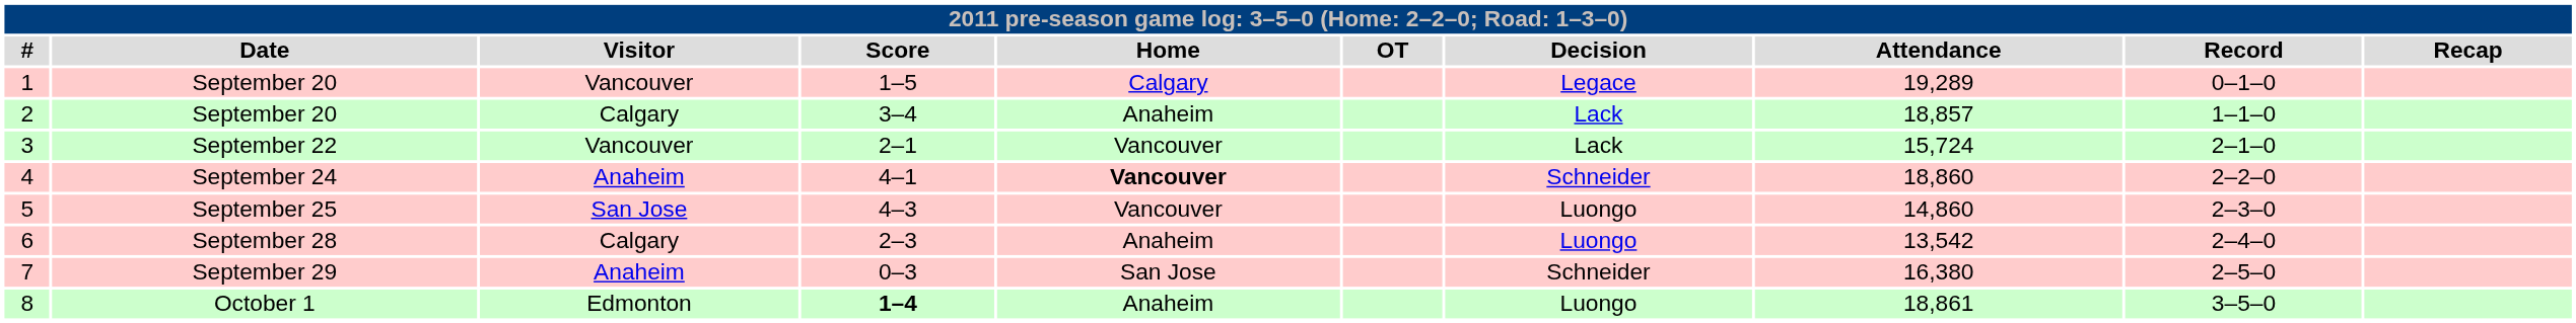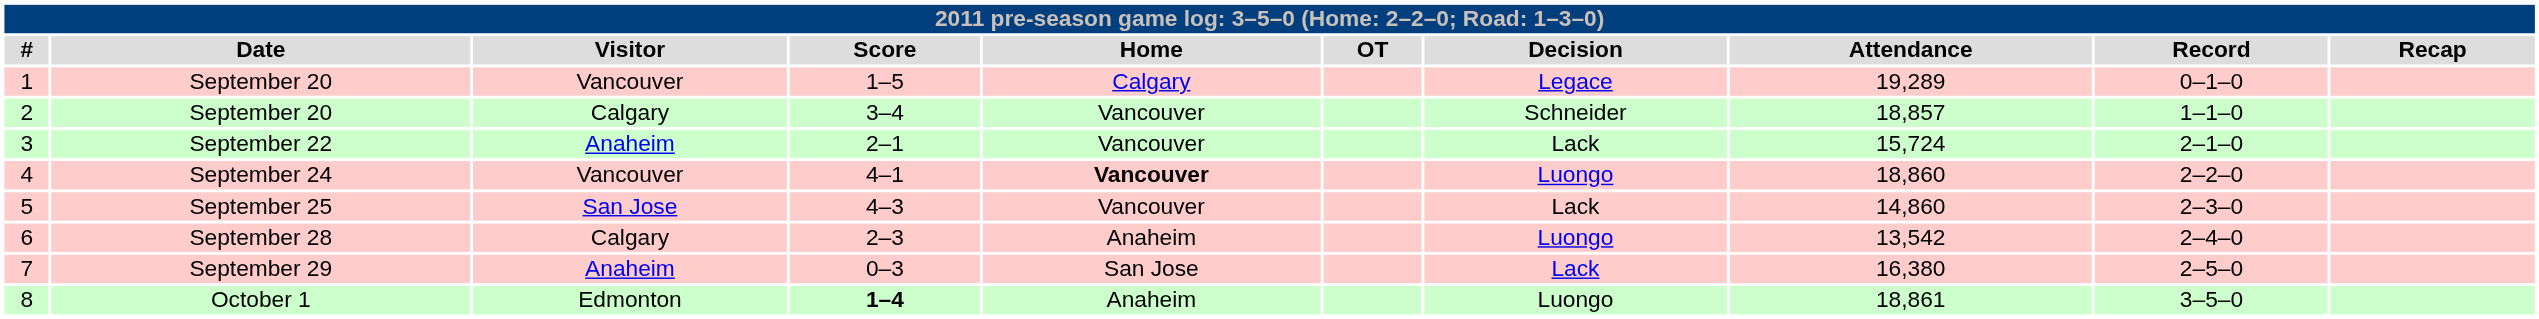 <table class="toccolours collapsible  collapsed"  style="width:90%; clear:both; margin:1.5em auto; text-align:center;">
 <tr>
 <th colspan=10 style="background:#003e7e; color:#c9c0bb;">2011 pre-season game log: 3–5–0 (Home: 2–2–0; Road: 1–3–0)</th>
 </tr>
 <tr style="text-align:center; background:#ddd;">
 <th>#</th>
 <th>Date</th>
 <th>Visitor</th>
 <th>Score</th>
 <th>Home</th>
 <th>OT</th>
 <th>Decision</th>
 <th>Attendance</th>
 <th>Record</th>
 <th>Recap</th>
 </tr>
 <tr style="background:#fcc;">
 <td>1</td>
 <td>September 20</td>
 <td>Vancouver</td>
 <td>1–5</td>
 <td><a href='#'>Calgary</a></td>
 <td></td>
 <td><a href='#'>Legace</a></td>
 <td>19,289</td>
 <td>0–1–0</td>
 <td></td>
 </tr>
 <tr style="background:#cfc;">
 <td>2</td>
 <td>September 20</td>
 <td>Calgary</td>
 <td>3–4</td>
-<td>Anaheim</td>
+<td>Vancouver</td>
 <td></td>
-<td><a href='#'>Lack</a></td>
+<td>Schneider</td>
 <td>18,857</td>
 <td>1–1–0</td>
 <td></td>
 </tr>
 <tr style="background:#cfc;">
 <td>3</td>
 <td>September 22</td>
-<td>Vancouver</td>
+<td><a href='#'>Anaheim</a></td>
 <td>2–1</td>
 <td>Vancouver</td>
 <td></td>
 <td>Lack</td>
 <td>15,724</td>
 <td>2–1–0</td>
 <td></td>
 </tr>
 <tr style="background:#fcc;">
 <td>4</td>
 <td>September 24</td>
-<td><a href='#'>Anaheim</a></td>
+<td>Vancouver</td>
 <td>4–1</td>
 <td><strong>Vancouver</strong></td>
 <td></td>
-<td><a href='#'>Schneider</a></td>
+<td><a href='#'>Luongo</a></td>
 <td>18,860</td>
 <td>2–2–0</td>
 <td></td>
 </tr>
 <tr style="background:#fcc;">
 <td>5</td>
 <td>September 25</td>
 <td><a href='#'>San Jose</a></td>
 <td>4–3</td>
 <td>Vancouver</td>
 <td></td>
-<td>Luongo</td>
+<td>Lack</td>
 <td>14,860</td>
 <td>2–3–0</td>
 <td></td>
 </tr>
 <tr style="background:#fcc;">
 <td>6</td>
 <td>September 28</td>
 <td>Calgary</td>
 <td>2–3</td>
 <td>Anaheim</td>
 <td></td>
 <td><a href='#'>Luongo</a></td>
 <td>13,542</td>
 <td>2–4–0</td>
 <td></td>
 </tr>
 <tr style="background:#fcc;">
 <td>7</td>
 <td>September 29</td>
 <td><a href='#'>Anaheim</a></td>
 <td>0–3</td>
 <td>San Jose</td>
 <td></td>
-<td>Schneider</td>
+<td><a href='#'>Lack</a></td>
 <td>16,380</td>
 <td>2–5–0</td>
 <td></td>
 </tr>
 <tr style="background:#cfc;">
 <td>8</td>
 <td>October 1</td>
 <td>Edmonton</td>
 <td><strong>1–4</strong></td>
 <td>Anaheim</td>
 <td></td>
 <td>Luongo</td>
 <td>18,861</td>
 <td>3–5–0</td>
 <td></td>
 </tr>
 </table>
